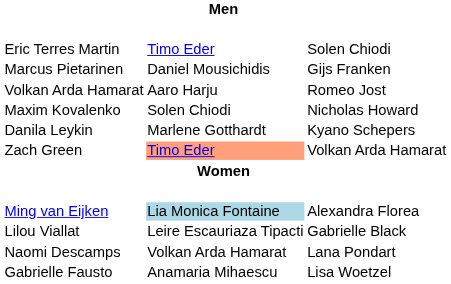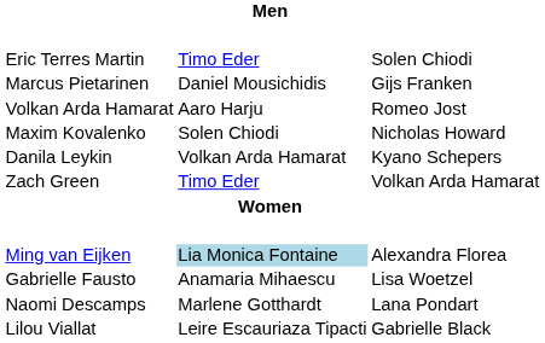 <table>
 <tr>
 <th colspan="4"><strong>Men</strong></th>
 </tr>
 <tr>
 <td></td>
 <td><br></td>
 <td><br></td>
 <td><br></td>
 </tr>
 <tr>
 <td></td>
 <td> Eric Terres Martin</td>
 <td> <a href='#'>Timo Eder</a></td>
 <td> Solen Chiodi</td>
 </tr>
 <tr>
 <td></td>
 <td> Marcus Pietarinen</td>
 <td> Daniel Mousichidis</td>
 <td> Gijs Franken</td>
 </tr>
 <tr>
 <td></td>
 <td> Volkan Arda Hamarat</td>
 <td> Aaro Harju</td>
 <td> Romeo Jost</td>
 </tr>
 <tr>
 <td></td>
 <td> Maxim Kovalenko</td>
 <td> Solen Chiodi</td>
 <td> Nicholas Howard</td>
 </tr>
 <tr>
 <td></td>
 <td> Danila Leykin</td>
-<td> Marlene Gotthardt</td>
+<td> Volkan Arda Hamarat</td>
 <td> Kyano Schepers</td>
 </tr>
 <tr>
 <td></td>
 <td> Zach Green</td>
-<td style="background: lightsalmon;"> <a href='#'>Timo Eder</a></td>
+<td> <a href='#'>Timo Eder</a></td>
 <td> Volkan Arda Hamarat</td>
 </tr>
 <tr>
 <th colspan="4"><strong>Women</strong></th>
 </tr>
 <tr>
 <td></td>
 <td><br></td>
 <td><br></td>
 <td><br></td>
 </tr>
 <tr>
 <td></td>
 <td> <a href='#'>Ming van Eijken</a></td>
 <td style="background: lightblue;"> Lia Monica Fontaine</td>
 <td> Alexandra Florea</td>
 </tr>
 <tr>
 <td></td>
+<td> Gabrielle Fausto</td>
+<td> Anamaria Mihaescu</td>
+<td> Lisa Woetzel</td>
+</tr>
+<tr>
+<td></td>
+<td> Naomi Descamps</td>
+<td> Marlene Gotthardt</td>
+<td> Lana Pondart</td>
+</tr>
+<tr>
+<td></td>
 <td> Lilou Viallat</td>
 <td> Leire Escauriaza Tipacti</td>
 <td> Gabrielle Black</td>
 </tr>
-<tr>
-<td></td>
-<td> Naomi Descamps</td>
-<td> Volkan Arda Hamarat</td>
-<td> Lana Pondart</td>
-</tr>
-<tr>
-<td></td>
-<td> Gabrielle Fausto</td>
-<td> Anamaria Mihaescu</td>
-<td> Lisa Woetzel</td>
-</tr>
 </table>
